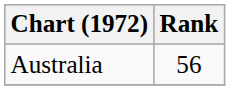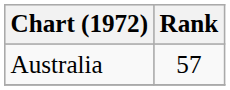 <table class="wikitable">
 <tr>
 <th>Chart (1972)</th>
 <th style="text-align:center;">Rank</th>
 </tr>
 <tr>
 <td>Australia </td>
-<td style="text-align:center;">56</td>
+<td style="text-align:center;">57</td>
 </tr>
 <tr>
 </tr>
 </table>
